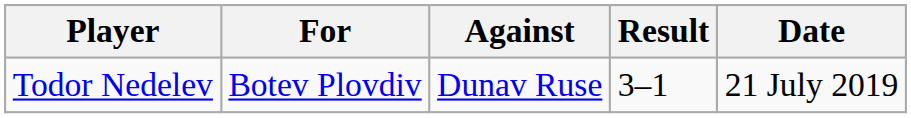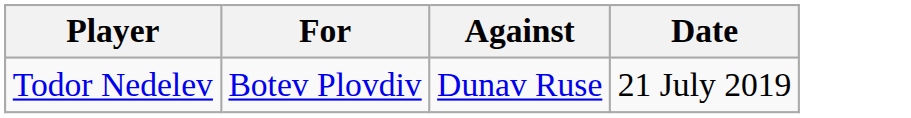 <table class="wikitable">
 <tr>
 <th>Player</th>
 <th>For</th>
 <th>Against</th>
-<th style="text-align:center;">Result</th>
 <th>Date</th>
 </tr>
 <tr>
 <td> <a href='#'>Todor Nedelev</a></td>
 <td><a href='#'>Botev Plovdiv</a></td>
 <td><a href='#'>Dunav Ruse</a></td>
-<td>3–1</td>
 <td>21 July 2019</td>
 </tr>
 </table>
